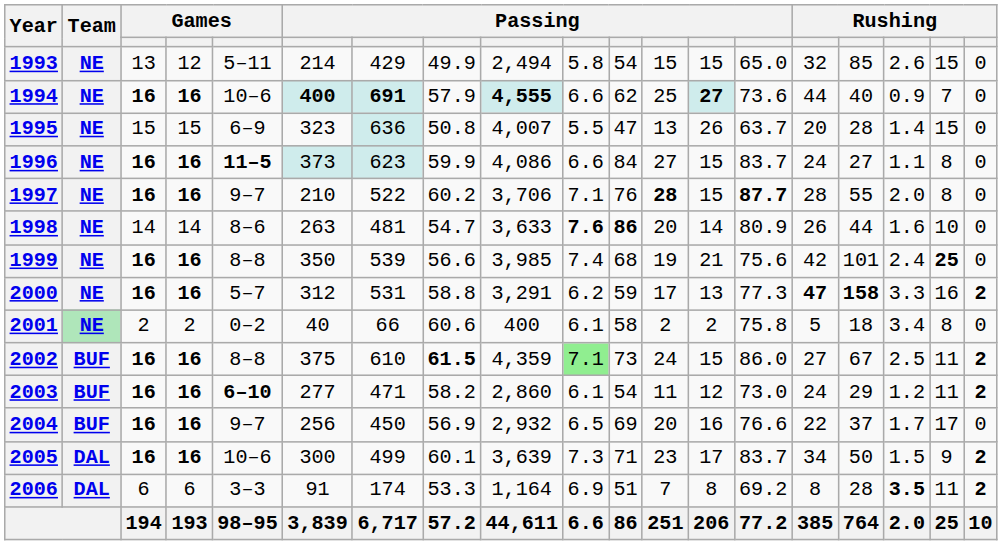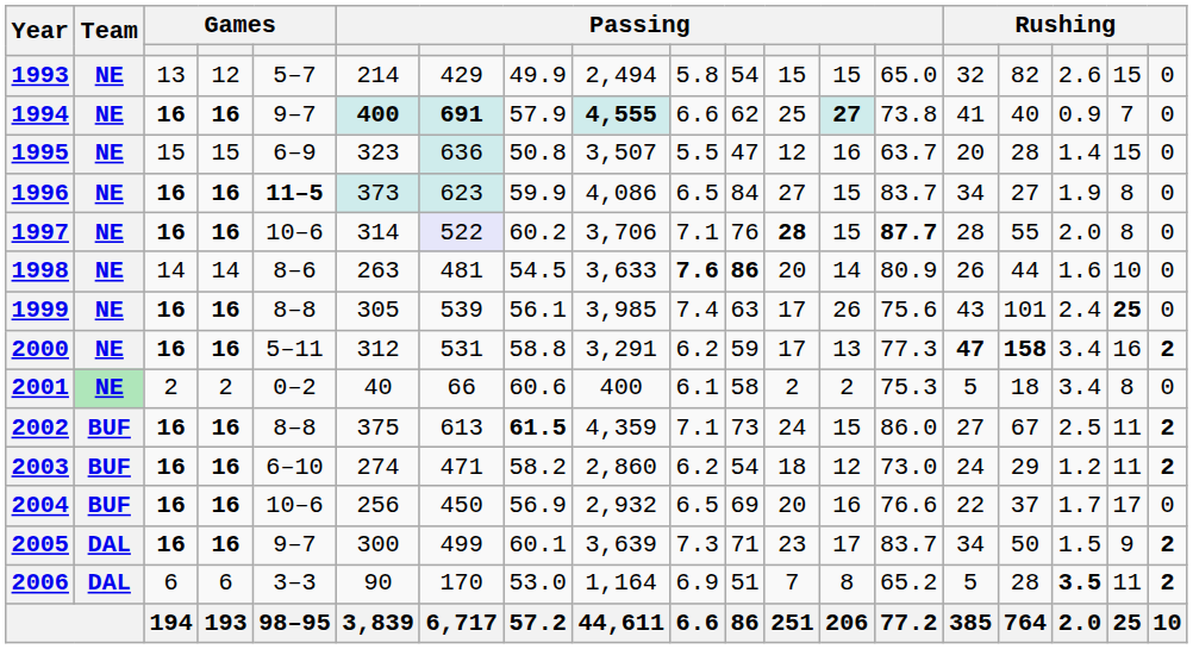 <table class="wikitable" style="text-align:center;">
 <tr>
 <th rowspan="2">Year</th>
 <th rowspan="2">Team</th>
 <th colspan="3">Games</th>
 <th colspan="9">Passing</th>
 <th colspan="5">Rushing</th>
 </tr>
 <tr>
 <th></th>
 <th></th>
 <th></th>
 <th></th>
 <th></th>
 <th></th>
 <th></th>
 <th></th>
 <th></th>
 <th></th>
 <th></th>
 <th></th>
 <th></th>
 <th></th>
 <th></th>
 <th></th>
 <th></th>
 </tr>
 <tr>
 <th><a href='#'>1993</a></th>
 <th><a href='#'>NE</a></th>
 <td>13</td>
 <td>12</td>
-<td>5–11</td>
+<td>5–7</td>
 <td>214</td>
 <td>429</td>
 <td>49.9</td>
 <td>2,494</td>
 <td>5.8</td>
 <td>54</td>
 <td>15</td>
 <td>15</td>
 <td>65.0</td>
 <td>32</td>
-<td>85</td>
+<td>82</td>
 <td>2.6</td>
 <td>15</td>
 <td>0</td>
 </tr>
 <tr>
 <th><a href='#'>1994</a></th>
 <th><a href='#'>NE</a></th>
 <td><strong>16</strong></td>
 <td><strong>16</strong></td>
-<td>10–6</td>
+<td>9–7</td>
 <td style="background:#cfecec;"><strong>400</strong></td>
 <td style="background:#cfecec;"><strong>691</strong></td>
 <td>57.9</td>
 <td style="background:#cfecec;"><strong>4,555</strong></td>
 <td>6.6</td>
 <td>62</td>
 <td>25</td>
 <td style="background:#cfecec;"><strong>27</strong></td>
-<td>73.6</td>
-<td>44</td>
+<td>73.8</td>
+<td>41</td>
 <td>40</td>
 <td>0.9</td>
 <td>7</td>
 <td>0</td>
 </tr>
 <tr>
 <th><a href='#'>1995</a></th>
 <th><a href='#'>NE</a></th>
 <td>15</td>
 <td>15</td>
 <td>6–9</td>
 <td>323</td>
 <td style="background:#cfecec;">636</td>
 <td>50.8</td>
-<td>4,007</td>
+<td>3,507</td>
 <td>5.5</td>
 <td>47</td>
-<td>13</td>
-<td>26</td>
+<td>12</td>
+<td>16</td>
 <td>63.7</td>
 <td>20</td>
 <td>28</td>
 <td>1.4</td>
 <td>15</td>
 <td>0</td>
 </tr>
 <tr>
 <th><a href='#'>1996</a></th>
 <th><a href='#'>NE</a></th>
 <td><strong>16</strong></td>
 <td><strong>16</strong></td>
 <td><strong>11–5</strong></td>
 <td style="background:#cfecec;">373</td>
 <td style="background:#cfecec;">623</td>
 <td>59.9</td>
 <td>4,086</td>
-<td>6.6</td>
+<td>6.5</td>
 <td>84</td>
 <td>27</td>
 <td>15</td>
 <td>83.7</td>
-<td>24</td>
+<td>34</td>
 <td>27</td>
-<td>1.1</td>
+<td>1.9</td>
 <td>8</td>
 <td>0</td>
 </tr>
 <tr>
 <th><a href='#'>1997</a></th>
 <th><a href='#'>NE</a></th>
 <td><strong>16</strong></td>
 <td><strong>16</strong></td>
-<td>9–7</td>
-<td>210</td>
-<td>522</td>
+<td>10–6</td>
+<td>314</td>
+<td style="background: lavender;">522</td>
 <td>60.2</td>
 <td>3,706</td>
 <td>7.1</td>
 <td>76</td>
 <td><strong>28</strong></td>
 <td>15</td>
 <td><strong>87.7</strong></td>
 <td>28</td>
 <td>55</td>
 <td>2.0</td>
 <td>8</td>
 <td>0</td>
 </tr>
 <tr>
 <th><a href='#'>1998</a></th>
 <th><a href='#'>NE</a></th>
 <td>14</td>
 <td>14</td>
 <td>8–6</td>
 <td>263</td>
 <td>481</td>
-<td>54.7</td>
+<td>54.5</td>
 <td>3,633</td>
 <td><strong>7.6</strong></td>
 <td><strong>86</strong></td>
 <td>20</td>
 <td>14</td>
 <td>80.9</td>
 <td>26</td>
 <td>44</td>
 <td>1.6</td>
 <td>10</td>
 <td>0</td>
 </tr>
 <tr>
 <th><a href='#'>1999</a></th>
 <th><a href='#'>NE</a></th>
 <td><strong>16</strong></td>
 <td><strong>16</strong></td>
 <td>8–8</td>
-<td>350</td>
+<td>305</td>
 <td>539</td>
-<td>56.6</td>
+<td>56.1</td>
 <td>3,985</td>
 <td>7.4</td>
-<td>68</td>
-<td>19</td>
-<td>21</td>
+<td>63</td>
+<td>17</td>
+<td>26</td>
 <td>75.6</td>
-<td>42</td>
+<td>43</td>
 <td>101</td>
 <td>2.4</td>
 <td><strong>25</strong></td>
 <td>0</td>
 </tr>
 <tr>
 <th><a href='#'>2000</a></th>
 <th><a href='#'>NE</a></th>
 <td><strong>16</strong></td>
 <td><strong>16</strong></td>
-<td>5–7</td>
+<td>5–11</td>
 <td>312</td>
 <td>531</td>
 <td>58.8</td>
 <td>3,291</td>
 <td>6.2</td>
 <td>59</td>
 <td>17</td>
 <td>13</td>
 <td>77.3</td>
 <td><strong>47</strong></td>
 <td><strong>158</strong></td>
-<td>3.3</td>
+<td>3.4</td>
 <td>16</td>
 <td><strong>2</strong></td>
 </tr>
 <tr>
 <th><a href='#'>2001</a></th>
 <th style="background:#afe6ba;"><a href='#'>NE</a></th>
 <td>2</td>
 <td>2</td>
 <td>0–2</td>
 <td>40</td>
 <td>66</td>
 <td>60.6</td>
 <td>400</td>
 <td>6.1</td>
 <td>58</td>
 <td>2</td>
 <td>2</td>
-<td>75.8</td>
+<td>75.3</td>
 <td>5</td>
 <td>18</td>
 <td>3.4</td>
 <td>8</td>
 <td>0</td>
 </tr>
 <tr>
 <th><a href='#'>2002</a></th>
 <th><a href='#'>BUF</a></th>
 <td><strong>16</strong></td>
 <td><strong>16</strong></td>
 <td>8–8</td>
 <td>375</td>
-<td>610</td>
+<td>613</td>
 <td><strong>61.5</strong></td>
 <td>4,359</td>
-<td style="background: lightgreen;">7.1</td>
+<td>7.1</td>
 <td>73</td>
 <td>24</td>
 <td>15</td>
 <td>86.0</td>
 <td>27</td>
 <td>67</td>
 <td>2.5</td>
 <td>11</td>
 <td><strong>2</strong></td>
 </tr>
 <tr>
 <th><a href='#'>2003</a></th>
 <th><a href='#'>BUF</a></th>
 <td><strong>16</strong></td>
 <td><strong>16</strong></td>
-<td><strong>6–10</strong></td>
-<td>277</td>
+<td>6–10</td>
+<td>274</td>
 <td>471</td>
 <td>58.2</td>
 <td>2,860</td>
-<td>6.1</td>
+<td>6.2</td>
 <td>54</td>
-<td>11</td>
+<td>18</td>
 <td>12</td>
 <td>73.0</td>
 <td>24</td>
 <td>29</td>
 <td>1.2</td>
 <td>11</td>
 <td><strong>2</strong></td>
 </tr>
 <tr>
 <th><a href='#'>2004</a></th>
 <th><a href='#'>BUF</a></th>
 <td><strong>16</strong></td>
 <td><strong>16</strong></td>
-<td>9–7</td>
+<td>10–6</td>
 <td>256</td>
 <td>450</td>
 <td>56.9</td>
 <td>2,932</td>
 <td>6.5</td>
 <td>69</td>
 <td>20</td>
 <td>16</td>
 <td>76.6</td>
 <td>22</td>
 <td>37</td>
 <td>1.7</td>
 <td>17</td>
 <td>0</td>
 </tr>
 <tr>
 <th><a href='#'>2005</a></th>
 <th><a href='#'>DAL</a></th>
 <td><strong>16</strong></td>
 <td><strong>16</strong></td>
-<td>10–6</td>
+<td>9–7</td>
 <td>300</td>
 <td>499</td>
 <td>60.1</td>
 <td>3,639</td>
 <td>7.3</td>
 <td>71</td>
 <td>23</td>
 <td>17</td>
 <td>83.7</td>
 <td>34</td>
 <td>50</td>
 <td>1.5</td>
 <td>9</td>
 <td><strong>2</strong></td>
 </tr>
 <tr>
 <th><a href='#'>2006</a></th>
 <th><a href='#'>DAL</a></th>
 <td>6</td>
 <td>6</td>
 <td>3–3</td>
-<td>91</td>
-<td>174</td>
-<td>53.3</td>
+<td>90</td>
+<td>170</td>
+<td>53.0</td>
 <td>1,164</td>
 <td>6.9</td>
 <td>51</td>
 <td>7</td>
 <td>8</td>
-<td>69.2</td>
-<td>8</td>
+<td>65.2</td>
+<td>5</td>
 <td>28</td>
 <td><strong>3.5</strong></td>
 <td>11</td>
 <td><strong>2</strong></td>
 </tr>
 <tr>
 <th colspan="2"></th>
 <th>194</th>
 <th>193</th>
 <th>98–95</th>
 <th>3,839</th>
 <th>6,717</th>
 <th>57.2</th>
 <th>44,611</th>
 <th>6.6</th>
 <th>86</th>
 <th>251</th>
 <th>206</th>
 <th>77.2</th>
 <th>385</th>
 <th>764</th>
 <th>2.0</th>
 <th>25</th>
 <th>10</th>
 </tr>
 </table>
